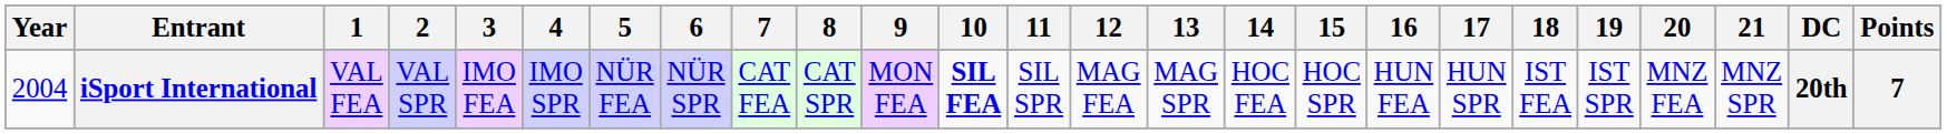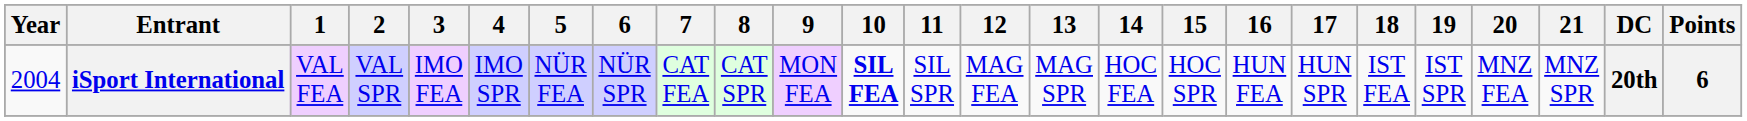 <table class="wikitable" style="text-align:center; font-size:85%">
 <tr>
 <th>Year</th>
 <th>Entrant</th>
 <th>1</th>
 <th>2</th>
 <th>3</th>
 <th>4</th>
 <th>5</th>
 <th>6</th>
 <th>7</th>
 <th>8</th>
 <th>9</th>
 <th>10</th>
 <th>11</th>
 <th>12</th>
 <th>13</th>
 <th>14</th>
 <th>15</th>
 <th>16</th>
 <th>17</th>
 <th>18</th>
 <th>19</th>
 <th>20</th>
 <th>21</th>
 <th>DC</th>
 <th>Points</th>
 </tr>
 <tr>
 <td><a href='#'>2004</a></td>
 <th nowrap><a href='#'>iSport International</a></th>
 <td style="background:#EFCFFF;"><a href='#'>VAL<br>FEA</a><br></td>
 <td style="background:#CFCFFF;"><a href='#'>VAL<br>SPR</a><br></td>
 <td style="background:#EFCFFF;"><a href='#'>IMO<br>FEA</a><br></td>
 <td style="background:#CFCFFF;"><a href='#'>IMO<br>SPR</a><br></td>
 <td style="background:#CFCFFF;"><a href='#'>NÜR<br>FEA</a><br></td>
 <td style="background:#CFCFFF;"><a href='#'>NÜR<br>SPR</a><br></td>
 <td style="background:#DFFFDF;"><a href='#'>CAT<br>FEA</a><br></td>
 <td style="background:#DFFFDF;"><a href='#'>CAT<br>SPR</a><br></td>
 <td style="background:#EFCFFF;"><a href='#'>MON<br>FEA</a><br></td>
 <td><strong><a href='#'>SIL<br>FEA</a></strong></td>
 <td><a href='#'>SIL<br>SPR</a></td>
 <td><a href='#'>MAG<br>FEA</a></td>
 <td><a href='#'>MAG<br>SPR</a></td>
 <td><a href='#'>HOC<br>FEA</a></td>
 <td><a href='#'>HOC<br>SPR</a></td>
 <td><a href='#'>HUN<br>FEA</a></td>
 <td><a href='#'>HUN<br>SPR</a></td>
 <td><a href='#'>IST<br>FEA</a></td>
 <td><a href='#'>IST<br>SPR</a></td>
 <td><a href='#'>MNZ<br>FEA</a></td>
 <td><a href='#'>MNZ<br>SPR</a></td>
 <th>20th</th>
-<th>7</th>
+<th>6</th>
 </tr>
 </table>
